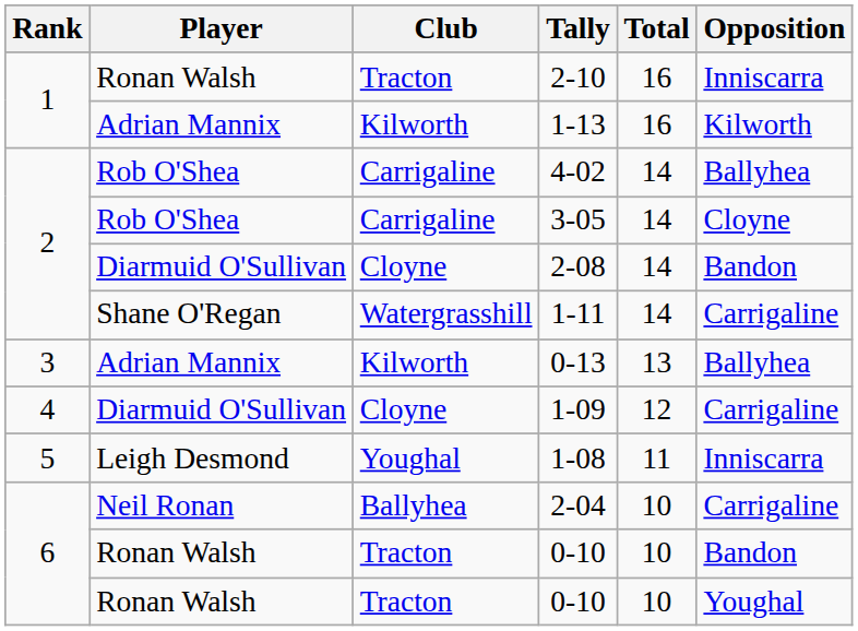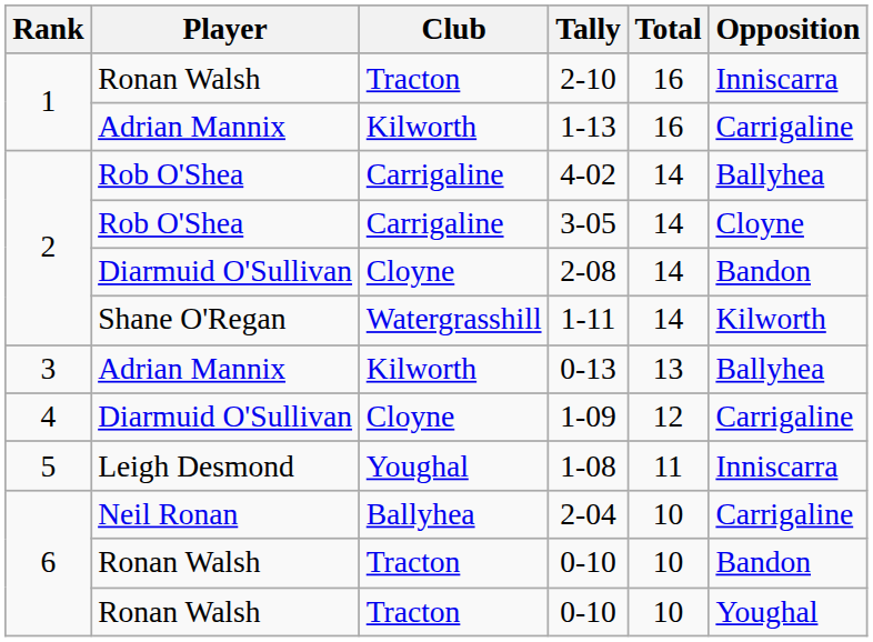 <table class="wikitable">
 <tr>
 <th>Rank</th>
 <th>Player</th>
 <th>Club</th>
 <th>Tally</th>
 <th>Total</th>
 <th>Opposition</th>
 </tr>
 <tr>
 <td rowspan="2" style="text-align:center;">1</td>
 <td>Ronan Walsh</td>
 <td><a href='#'>Tracton</a></td>
 <td align=center>2-10</td>
 <td align=center>16</td>
 <td><a href='#'>Inniscarra</a></td>
 </tr>
 <tr>
 <td><a href='#'>Adrian Mannix</a></td>
 <td><a href='#'>Kilworth</a></td>
 <td align=center>1-13</td>
 <td align=center>16</td>
-<td><a href='#'>Kilworth</a></td>
+<td><a href='#'>Carrigaline</a></td>
 </tr>
 <tr>
 <td rowspan="4" style="text-align:center;">2</td>
 <td><a href='#'>Rob O'Shea</a></td>
 <td><a href='#'>Carrigaline</a></td>
 <td align=center>4-02</td>
 <td align=center>14</td>
 <td><a href='#'>Ballyhea</a></td>
 </tr>
 <tr>
 <td><a href='#'>Rob O'Shea</a></td>
 <td><a href='#'>Carrigaline</a></td>
 <td align=center>3-05</td>
 <td align=center>14</td>
 <td><a href='#'>Cloyne</a></td>
 </tr>
 <tr>
 <td><a href='#'>Diarmuid O'Sullivan</a></td>
 <td><a href='#'>Cloyne</a></td>
 <td align=center>2-08</td>
 <td align=center>14</td>
 <td><a href='#'>Bandon</a></td>
 </tr>
 <tr>
 <td>Shane O'Regan</td>
 <td><a href='#'>Watergrasshill</a></td>
 <td align=center>1-11</td>
 <td align=center>14</td>
-<td><a href='#'>Carrigaline</a></td>
+<td><a href='#'>Kilworth</a></td>
 </tr>
 <tr>
 <td rowspan="1" style="text-align:center;">3</td>
 <td><a href='#'>Adrian Mannix</a></td>
 <td><a href='#'>Kilworth</a></td>
 <td align=center>0-13</td>
 <td align=center>13</td>
 <td><a href='#'>Ballyhea</a></td>
 </tr>
 <tr>
 <td rowspan="1" style="text-align:center;">4</td>
 <td><a href='#'>Diarmuid O'Sullivan</a></td>
 <td><a href='#'>Cloyne</a></td>
 <td align=center>1-09</td>
 <td align=center>12</td>
 <td><a href='#'>Carrigaline</a></td>
 </tr>
 <tr>
 <td rowspan="1" style="text-align:center;">5</td>
 <td>Leigh Desmond</td>
 <td><a href='#'>Youghal</a></td>
 <td align=center>1-08</td>
 <td align=center>11</td>
 <td><a href='#'>Inniscarra</a></td>
 </tr>
 <tr>
 <td rowspan="3" style="text-align:center;">6</td>
 <td><a href='#'>Neil Ronan</a></td>
 <td><a href='#'>Ballyhea</a></td>
 <td align=center>2-04</td>
 <td align=center>10</td>
 <td><a href='#'>Carrigaline</a></td>
 </tr>
 <tr>
 <td>Ronan Walsh</td>
 <td><a href='#'>Tracton</a></td>
 <td align=center>0-10</td>
 <td align=center>10</td>
 <td><a href='#'>Bandon</a></td>
 </tr>
 <tr>
 <td>Ronan Walsh</td>
 <td><a href='#'>Tracton</a></td>
 <td align=center>0-10</td>
 <td align=center>10</td>
 <td><a href='#'>Youghal</a></td>
 </tr>
 </table>
